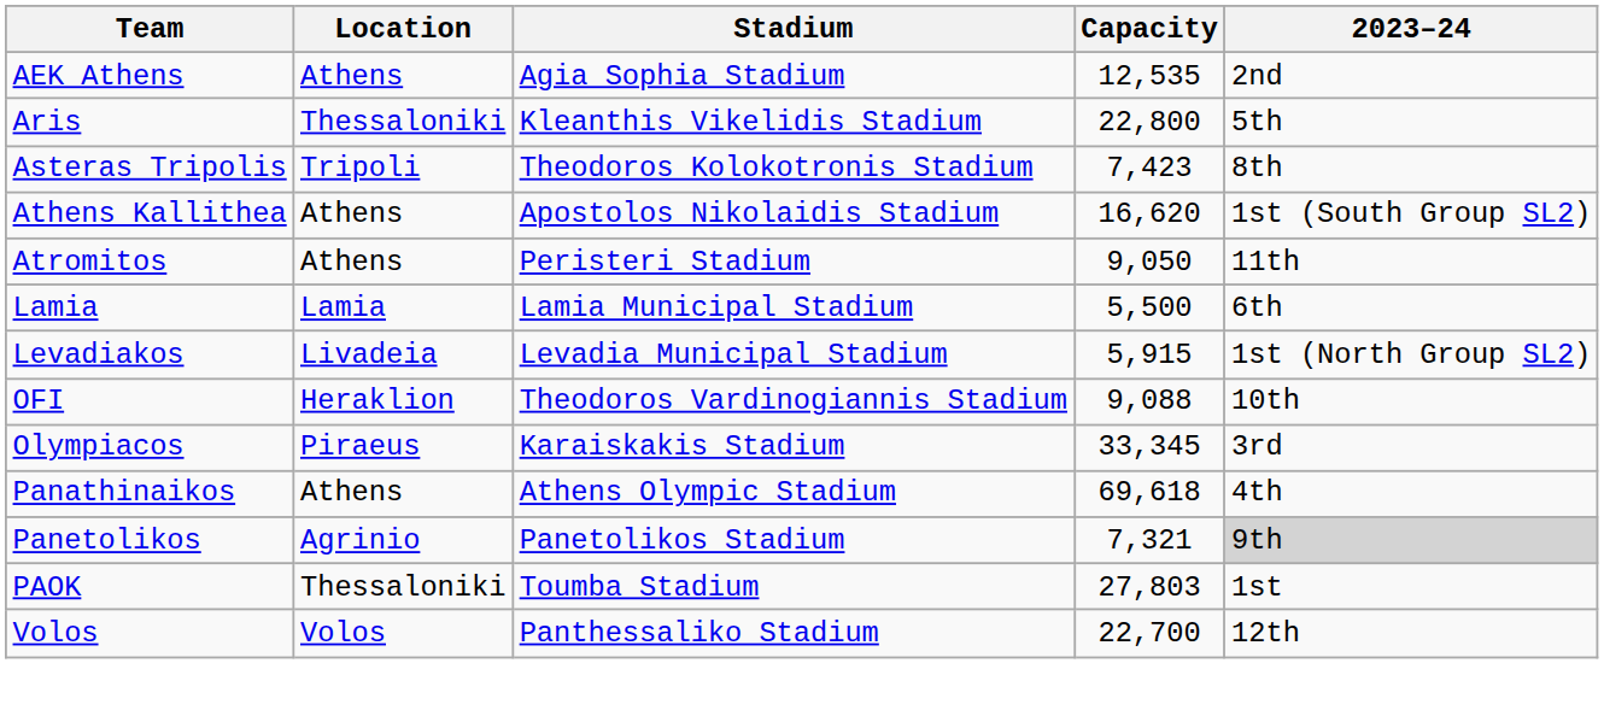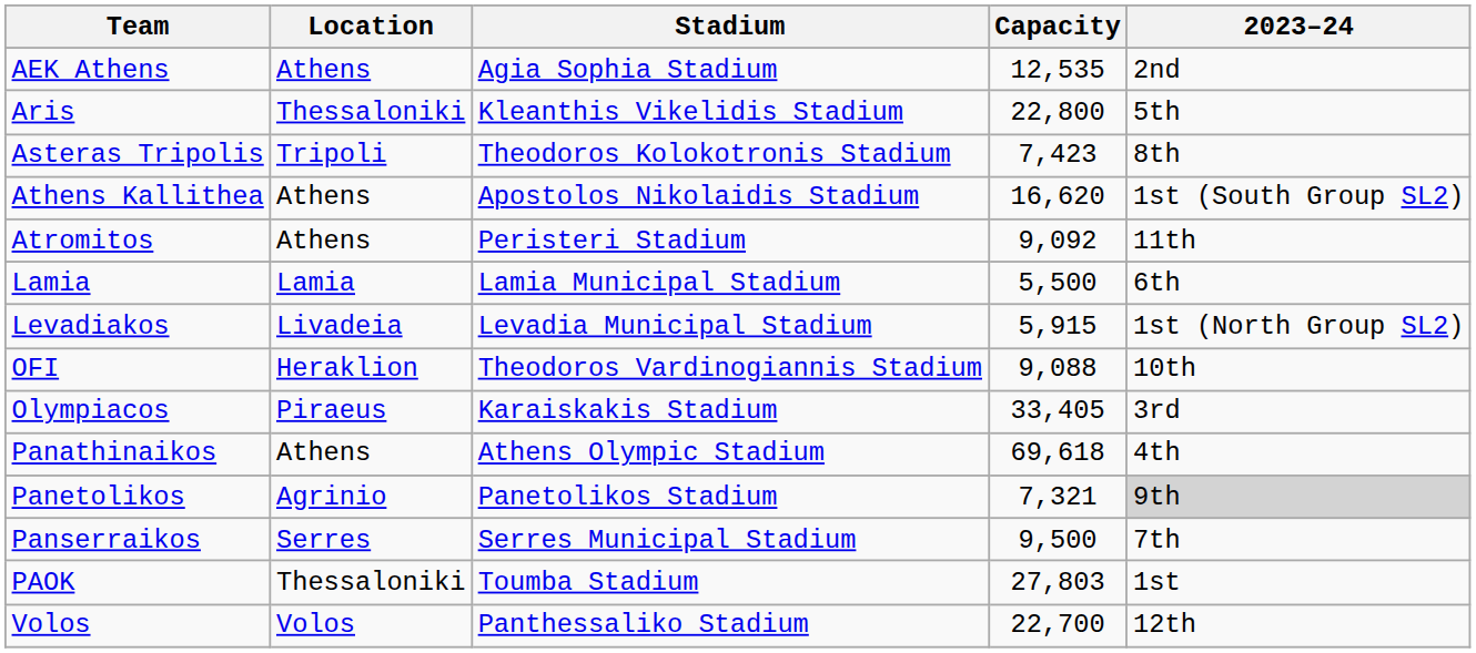 <table class="wikitable sortable" style="text-align: left;">
 <tr>
 <th>Team</th>
 <th>Location</th>
 <th>Stadium</th>
 <th>Capacity</th>
 <th data-sort-type="number">2023–24</th>
 </tr>
 <tr>
 <td><a href='#'>AEK Athens</a></td>
 <td><a href='#'>Athens</a> </td>
 <td><a href='#'>Agia Sophia Stadium</a></td>
 <td align="center">12,535</td>
 <td>2nd</td>
 </tr>
 <tr>
 <td><a href='#'>Aris</a></td>
 <td><a href='#'>Thessaloniki</a> </td>
 <td><a href='#'>Kleanthis Vikelidis Stadium</a></td>
 <td align="center">22,800</td>
 <td>5th</td>
 </tr>
 <tr>
 <td><a href='#'>Asteras Tripolis</a></td>
 <td><a href='#'>Tripoli</a></td>
 <td><a href='#'>Theodoros Kolokotronis Stadium</a></td>
 <td align="center">7,423</td>
 <td>8th</td>
 </tr>
 <tr>
 <td><a href='#'>Athens Kallithea</a></td>
 <td>Athens </td>
 <td><a href='#'>Apostolos Nikolaidis Stadium</a></td>
 <td align="center">16,620</td>
 <td>1st (South Group <a href='#'>SL2</a>)</td>
 </tr>
 <tr>
 <td><a href='#'>Atromitos</a></td>
 <td>Athens </td>
 <td><a href='#'>Peristeri Stadium</a></td>
-<td align="center">9,050</td>
+<td align="center">9,092</td>
 <td>11th</td>
 </tr>
 <tr>
 <td><a href='#'>Lamia</a></td>
 <td><a href='#'>Lamia</a></td>
 <td><a href='#'>Lamia Municipal Stadium</a></td>
 <td align="center">5,500</td>
 <td>6th</td>
 </tr>
 <tr>
 <td><a href='#'>Levadiakos</a></td>
 <td><a href='#'>Livadeia</a></td>
 <td><a href='#'>Levadia Municipal Stadium</a></td>
 <td align="center">5,915</td>
 <td>1st (North Group <a href='#'>SL2</a>)</td>
 </tr>
 <tr>
 <td><a href='#'>OFI</a></td>
 <td><a href='#'>Heraklion</a></td>
 <td><a href='#'>Theodoros Vardinogiannis Stadium</a></td>
 <td align="center">9,088</td>
 <td>10th</td>
 </tr>
 <tr>
 <td><a href='#'>Olympiacos</a></td>
 <td><a href='#'>Piraeus</a></td>
 <td><a href='#'>Karaiskakis Stadium</a></td>
-<td align="center">33,345</td>
+<td align="center">33,405</td>
 <td>3rd</td>
 </tr>
 <tr>
 <td><a href='#'>Panathinaikos</a></td>
 <td>Athens </td>
 <td><a href='#'>Athens Olympic Stadium</a></td>
 <td align="center">69,618</td>
 <td>4th</td>
 </tr>
 <tr>
 <td><a href='#'>Panetolikos</a></td>
 <td><a href='#'>Agrinio</a></td>
 <td><a href='#'>Panetolikos Stadium</a></td>
 <td align="center">7,321</td>
 <td style="background: lightgrey;">9th</td>
 </tr>
 <tr>
+<td><a href='#'>Panserraikos</a></td>
+<td><a href='#'>Serres</a></td>
+<td><a href='#'>Serres Municipal Stadium</a></td>
+<td align="center">9,500</td>
+<td>7th</td>
+</tr>
+<tr>
 <td><a href='#'>PAOK</a></td>
 <td>Thessaloniki </td>
 <td><a href='#'>Toumba Stadium</a></td>
 <td align="center">27,803</td>
 <td>1st</td>
 </tr>
 <tr>
 <td><a href='#'>Volos</a></td>
 <td><a href='#'>Volos</a></td>
 <td><a href='#'>Panthessaliko Stadium</a></td>
 <td align="center">22,700</td>
 <td>12th</td>
 </tr>
 </table>
